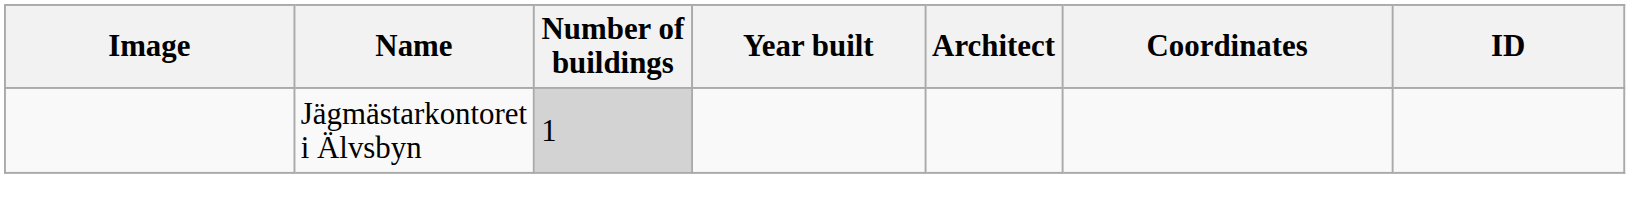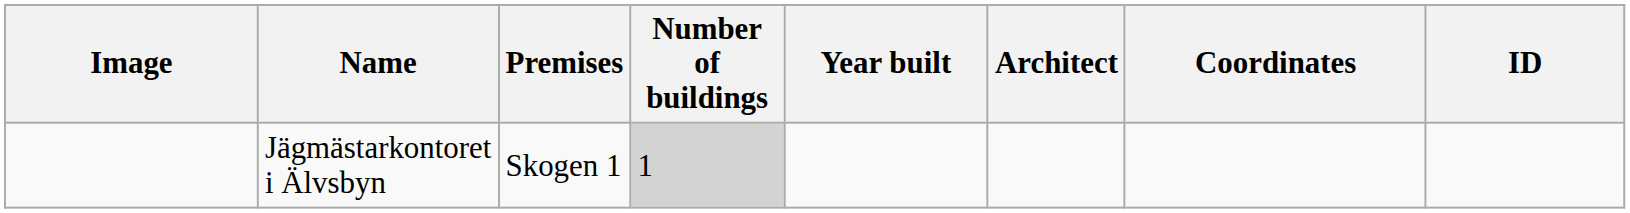 <table class="wikitable" width="95%">
 <tr>
 <th width="150">Image</th>
 <th>Name</th>
+<th>Premises</th>
 <th width="75">Number of<br>buildings</th>
 <th width="120">Year built</th>
 <th>Architect</th>
 <th width="170">Coordinates</th>
 <th width="120">ID</th>
 </tr>
 <tr>
 <td></td>
 <td Jägmästarkontoret>Jägmästarkontoret i Älvsbyn</td>
+<td>Skogen 1</td>
 <td style="background: lightgrey;">1</td>
 <td></td>
 <td></td>
 <td></td>
 <td></td>
 </tr>
 </table>
